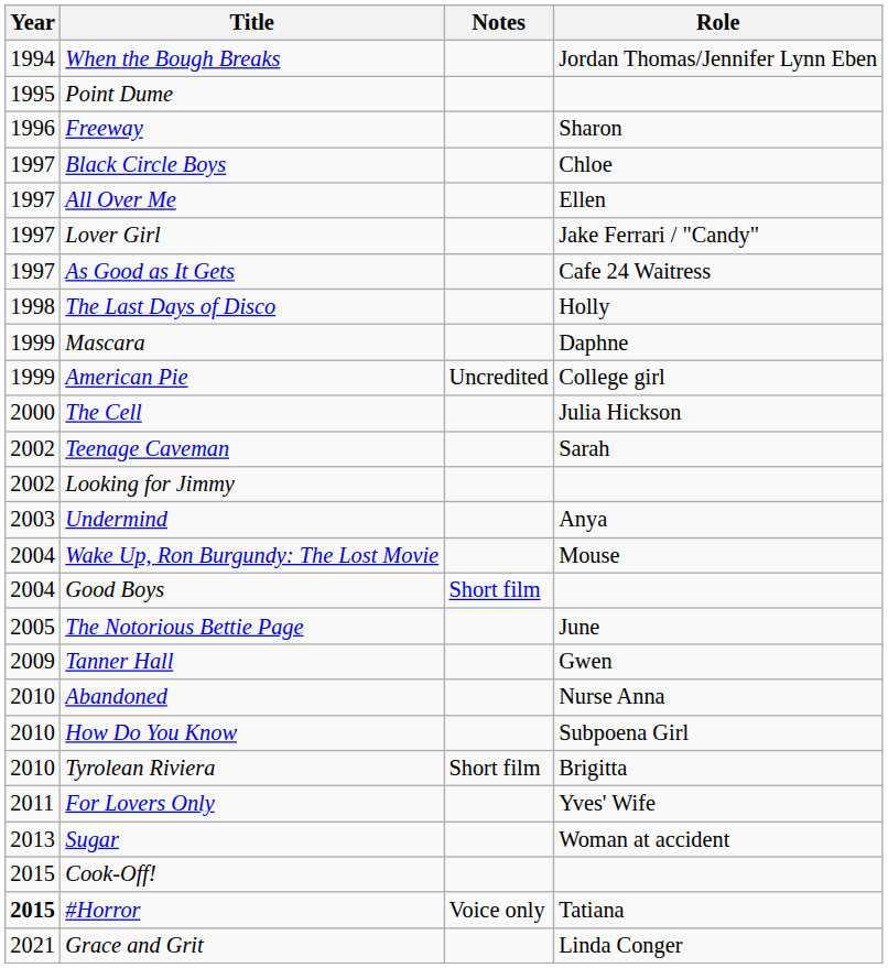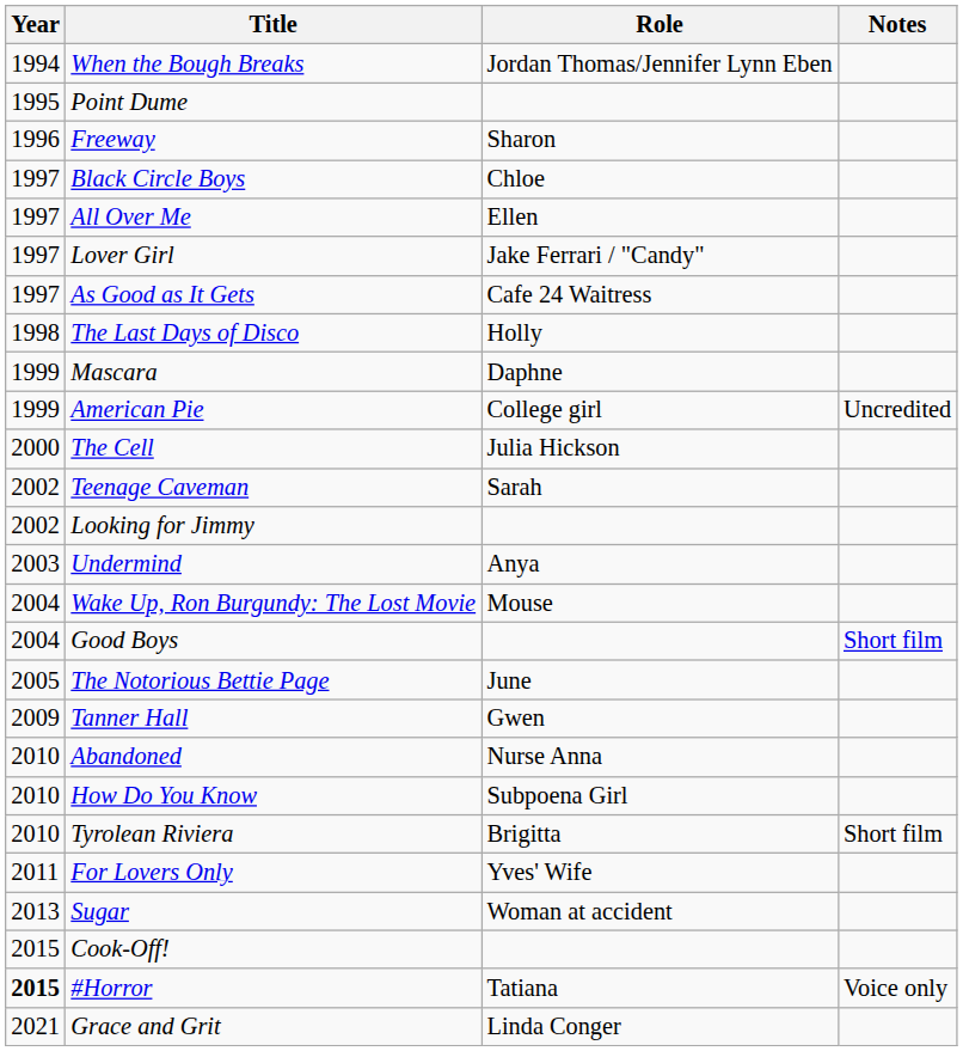 <table class="wikitable sortable">
 <tr>
 <th>Year</th>
 <th>Title</th>
+<th>Role</th>
 <th>Notes</th>
-<th>Role</th>
 </tr>
 <tr>
 <td>1994</td>
 <td><em><a href='#'>When the Bough Breaks</a></em></td>
+<td>Jordan Thomas/Jennifer Lynn Eben</td>
 <td></td>
-<td>Jordan Thomas/Jennifer Lynn Eben</td>
 </tr>
 <tr>
 <td>1995</td>
 <td><em>Point Dume</em></td>
 <td></td>
 <td></td>
 </tr>
 <tr>
 <td>1996</td>
 <td><em><a href='#'>Freeway</a></em></td>
+<td>Sharon</td>
 <td></td>
-<td>Sharon</td>
 </tr>
 <tr>
 <td>1997</td>
 <td><em><a href='#'>Black Circle Boys</a></em></td>
+<td>Chloe</td>
 <td></td>
-<td>Chloe</td>
 </tr>
 <tr>
 <td>1997</td>
 <td><em><a href='#'>All Over Me</a></em></td>
+<td>Ellen</td>
 <td></td>
-<td>Ellen</td>
 </tr>
 <tr>
 <td>1997</td>
 <td><em>Lover Girl</em></td>
+<td>Jake Ferrari / "Candy"</td>
 <td></td>
-<td>Jake Ferrari / "Candy"</td>
 </tr>
 <tr>
 <td>1997</td>
 <td><em><a href='#'>As Good as It Gets</a></em></td>
+<td>Cafe 24 Waitress</td>
 <td></td>
-<td>Cafe 24 Waitress</td>
 </tr>
 <tr>
 <td>1998</td>
 <td><em><a href='#'>The Last Days of Disco</a></em></td>
+<td>Holly</td>
 <td></td>
-<td>Holly</td>
 </tr>
 <tr>
 <td>1999</td>
 <td><em>Mascara</em></td>
+<td>Daphne</td>
 <td></td>
-<td>Daphne</td>
 </tr>
 <tr>
 <td>1999</td>
 <td><em><a href='#'>American Pie</a></em></td>
+<td>College girl</td>
 <td>Uncredited</td>
-<td>College girl</td>
 </tr>
 <tr>
 <td>2000</td>
 <td><em><a href='#'>The Cell</a></em></td>
+<td>Julia Hickson</td>
 <td></td>
-<td>Julia Hickson</td>
 </tr>
 <tr>
 <td>2002</td>
 <td><em><a href='#'>Teenage Caveman</a></em></td>
+<td>Sarah</td>
 <td></td>
-<td>Sarah</td>
 </tr>
 <tr>
 <td>2002</td>
 <td><em>Looking for Jimmy</em></td>
 <td></td>
 <td></td>
 </tr>
 <tr>
 <td>2003</td>
 <td><em><a href='#'>Undermind</a></em></td>
+<td>Anya</td>
 <td></td>
-<td>Anya</td>
 </tr>
 <tr>
 <td>2004</td>
 <td><em><a href='#'>Wake Up, Ron Burgundy: The Lost Movie</a></em></td>
+<td>Mouse</td>
 <td></td>
-<td>Mouse</td>
 </tr>
 <tr>
 <td>2004</td>
 <td><em>Good Boys</em></td>
+<td></td>
 <td><a href='#'>Short film</a></td>
-<td></td>
 </tr>
 <tr>
 <td>2005</td>
 <td><em><a href='#'>The Notorious Bettie Page</a></em></td>
+<td>June</td>
 <td></td>
-<td>June</td>
 </tr>
 <tr>
 <td>2009</td>
 <td><em><a href='#'>Tanner Hall</a></em></td>
+<td>Gwen</td>
 <td></td>
-<td>Gwen</td>
 </tr>
 <tr>
 <td>2010</td>
 <td><em><a href='#'>Abandoned</a></em></td>
+<td>Nurse Anna</td>
 <td></td>
-<td>Nurse Anna</td>
 </tr>
 <tr>
 <td>2010</td>
 <td><em><a href='#'>How Do You Know</a></em></td>
+<td>Subpoena Girl</td>
 <td></td>
-<td>Subpoena Girl</td>
 </tr>
 <tr>
 <td>2010</td>
 <td><em>Tyrolean Riviera</em></td>
+<td>Brigitta</td>
 <td>Short film</td>
-<td>Brigitta</td>
 </tr>
 <tr>
 <td>2011</td>
 <td><em><a href='#'>For Lovers Only</a></em></td>
+<td>Yves' Wife</td>
 <td></td>
-<td>Yves' Wife</td>
 </tr>
 <tr>
 <td>2013</td>
 <td><em><a href='#'>Sugar</a></em></td>
+<td>Woman at accident</td>
 <td></td>
-<td>Woman at accident</td>
 </tr>
 <tr>
 <td>2015</td>
 <td><em>Cook-Off!</em></td>
 <td></td>
 <td></td>
 </tr>
 <tr>
 <td><strong>2015</strong></td>
 <td><em><a href='#'>#Horror</a></em></td>
+<td>Tatiana</td>
 <td>Voice only</td>
-<td>Tatiana</td>
 </tr>
 <tr>
 <td>2021</td>
 <td><em>Grace and Grit</em></td>
+<td>Linda Conger</td>
 <td></td>
-<td>Linda Conger</td>
 </tr>
 </table>
